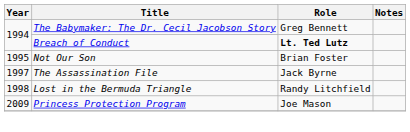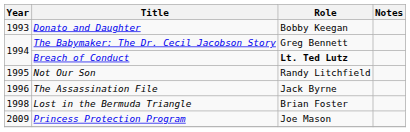 <table class="wikitable sortable">
 <tr>
 <th>Year</th>
 <th>Title</th>
 <th>Role</th>
 <th class="unsortable">Notes</th>
+</tr>
+<tr>
+<td>1993</td>
+<td><em><a href='#'>Donato and Daughter</a></em></td>
+<td>Bobby Keegan</td>
+<td></td>
 </tr>
 <tr>
 <td rowspan="2">1994</td>
 <td><em><a href='#'>The Babymaker: The Dr. Cecil Jacobson Story</a></em></td>
 <td>Greg Bennett</td>
 <td></td>
 </tr>
 <tr>
 <td><em><a href='#'>Breach of Conduct</a></em></td>
 <td><strong>Lt. Ted Lutz</strong></td>
 <td></td>
 </tr>
 <tr>
 <td>1995</td>
 <td><em>Not Our Son</em></td>
-<td>Brian Foster</td>
+<td>Randy Litchfield</td>
 <td></td>
 </tr>
 <tr>
-<td>1997</td>
+<td>1996</td>
 <td><em>The Assassination File</em></td>
 <td>Jack Byrne</td>
 <td></td>
 </tr>
 <tr>
 <td>1998</td>
 <td><em>Lost in the Bermuda Triangle</em></td>
-<td>Randy Litchfield</td>
+<td>Brian Foster</td>
 <td></td>
 </tr>
 <tr>
 <td>2009</td>
 <td><em><a href='#'>Princess Protection Program</a></em></td>
 <td>Joe Mason</td>
 <td></td>
 </tr>
 <tr>
 </tr>
 </table>
